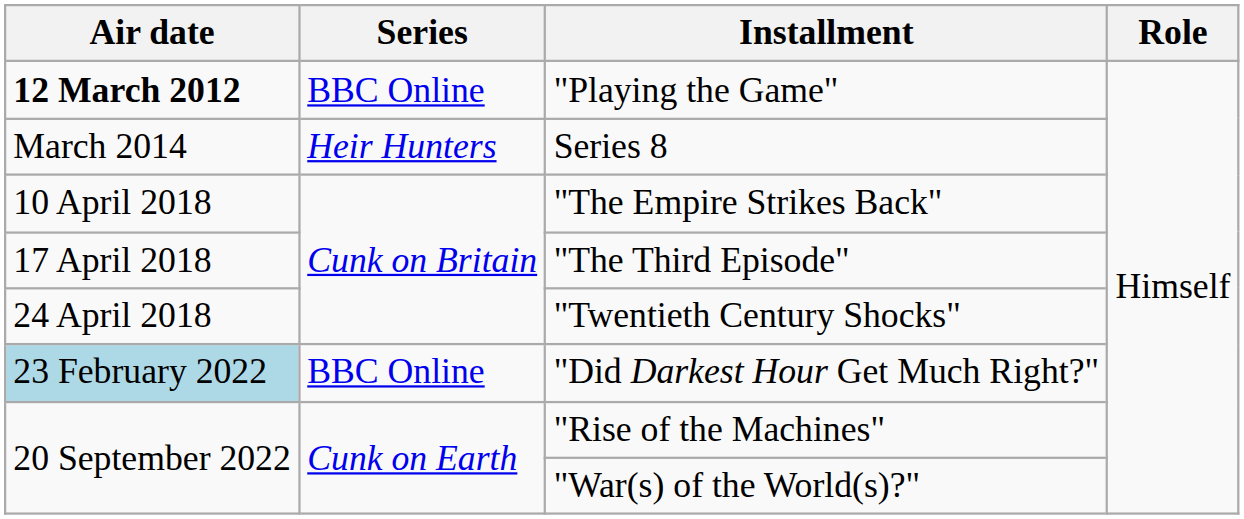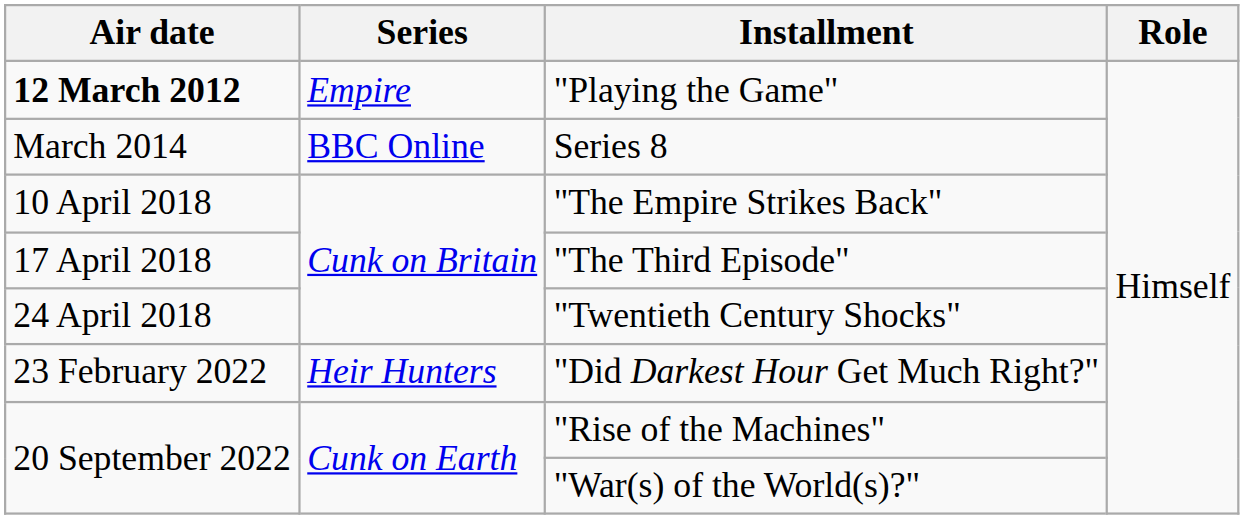 <table class="wikitable">
 <tr>
 <th>Air date</th>
 <th>Series</th>
 <th>Installment</th>
 <th>Role</th>
 </tr>
 <tr>
 <td><strong>12 March 2012</strong></td>
-<td><a href='#'>BBC Online</a></td>
+<td><em><a href='#'>Empire</a></em></td>
 <td>"Playing the Game"</td>
 <td rowspan="8">Himself</td>
 </tr>
 <tr>
 <td>March 2014</td>
-<td><em><a href='#'>Heir Hunters</a></em></td>
+<td><a href='#'>BBC Online</a></td>
 <td>Series 8</td>
 </tr>
 <tr>
 <td>10 April 2018</td>
 <td rowspan="3"><em><a href='#'>Cunk on Britain</a></em></td>
 <td>"The Empire Strikes Back"</td>
 </tr>
 <tr>
 <td>17 April 2018</td>
 <td>"The Third Episode"</td>
 </tr>
 <tr>
 <td>24 April 2018</td>
 <td>"Twentieth Century Shocks"</td>
 </tr>
 <tr>
-<td style="background: lightblue;">23 February 2022</td>
-<td><a href='#'>BBC Online</a></td>
+<td>23 February 2022</td>
+<td><em><a href='#'>Heir Hunters</a></em></td>
 <td>"Did <em>Darkest Hour</em> Get Much Right?"</td>
 </tr>
 <tr>
 <td rowspan="2">20 September 2022</td>
 <td rowspan="2"><em><a href='#'>Cunk on Earth</a></em></td>
 <td>"Rise of the Machines"</td>
 </tr>
 <tr>
 <td>"War(s) of the World(s)?"</td>
 </tr>
 </table>
